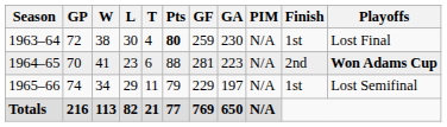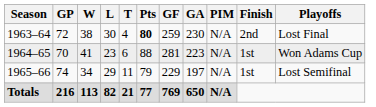 <table class="wikitable">
 <tr>
 <th>Season</th>
 <th>GP</th>
 <th>W</th>
 <th>L</th>
 <th>T</th>
 <th>Pts</th>
 <th>GF</th>
 <th>GA</th>
 <th>PIM</th>
 <th>Finish</th>
 <th>Playoffs</th>
 </tr>
 <tr>
 <td>1963–64</td>
 <td>72</td>
 <td>38</td>
 <td>30</td>
 <td>4</td>
 <td><strong>80</strong></td>
 <td>259</td>
 <td>230</td>
 <td>N/A</td>
-<td>1st</td>
+<td>2nd</td>
 <td>Lost Final</td>
 </tr>
 <tr bgcolor="#eeeeee">
 <td>1964–65</td>
 <td>70</td>
 <td>41</td>
 <td>23</td>
 <td>6</td>
 <td>88</td>
 <td>281</td>
 <td>223</td>
 <td>N/A</td>
-<td>2nd</td>
-<td><strong>Won Adams Cup</strong></td>
+<td>1st</td>
+<td>Won Adams Cup</td>
 </tr>
 <tr>
 <td>1965–66</td>
 <td>74</td>
 <td>34</td>
 <td>29</td>
 <td>11</td>
 <td>79</td>
 <td>229</td>
 <td>197</td>
 <td>N/A</td>
 <td>1st</td>
 <td>Lost Semifinal</td>
 </tr>
 <tr bgcolor="#dddddd">
 <td><strong>Totals</strong></td>
 <td><strong>216</strong></td>
 <td><strong>113</strong></td>
 <td><strong>82</strong></td>
 <td><strong>21</strong></td>
 <td><strong>77</strong></td>
 <td><strong>769</strong></td>
 <td><strong>650</strong></td>
 <td><strong>N/A</strong></td>
 </tr>
 </table>
